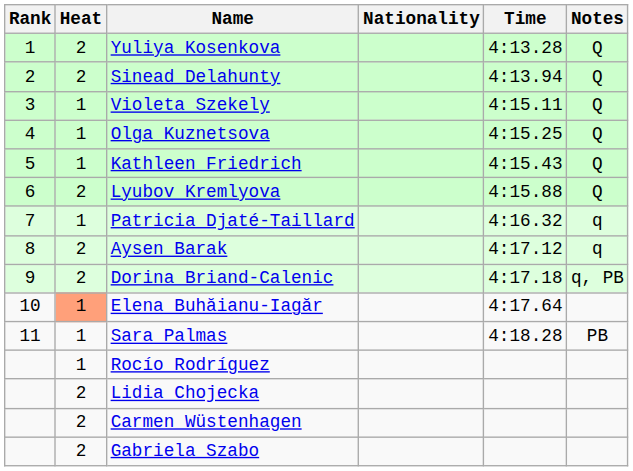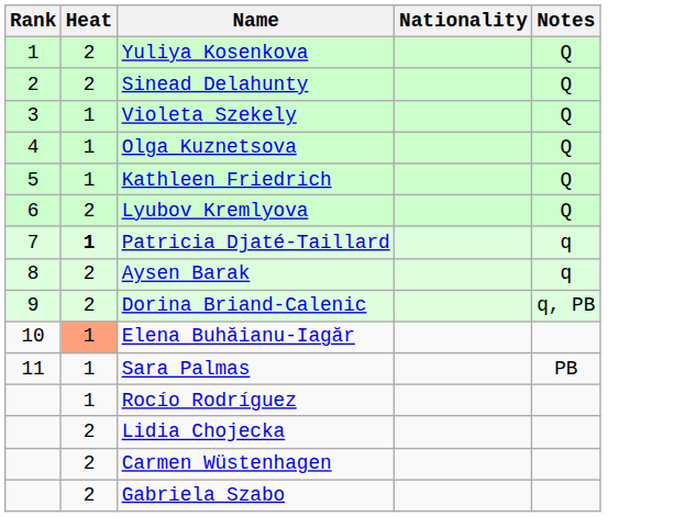 <table class="wikitable sortable" style="text-align:center">
 <tr>
 <th>Rank</th>
 <th>Heat</th>
 <th>Name</th>
 <th>Nationality</th>
-<th>Time</th>
 <th>Notes</th>
 </tr>
 <tr bgcolor=ccffcc>
 <td>1</td>
 <td>2</td>
 <td align="left"><a href='#'>Yuliya Kosenkova</a></td>
 <td align=left></td>
-<td>4:13.28</td>
 <td>Q</td>
 </tr>
 <tr bgcolor=ccffcc>
 <td>2</td>
 <td>2</td>
 <td align="left"><a href='#'>Sinead Delahunty</a></td>
 <td align=left></td>
-<td>4:13.94</td>
 <td>Q</td>
 </tr>
 <tr bgcolor=ccffcc>
 <td>3</td>
 <td>1</td>
 <td align="left"><a href='#'>Violeta Szekely</a></td>
 <td align=left></td>
-<td>4:15.11</td>
 <td>Q</td>
 </tr>
 <tr bgcolor=ccffcc>
 <td>4</td>
 <td>1</td>
 <td align="left"><a href='#'>Olga Kuznetsova</a></td>
 <td align=left></td>
-<td>4:15.25</td>
 <td>Q</td>
 </tr>
 <tr bgcolor=ccffcc>
 <td>5</td>
 <td>1</td>
 <td align="left"><a href='#'>Kathleen Friedrich</a></td>
 <td align=left></td>
-<td>4:15.43</td>
 <td>Q</td>
 </tr>
 <tr bgcolor=ccffcc>
 <td>6</td>
 <td>2</td>
 <td align="left"><a href='#'>Lyubov Kremlyova</a></td>
 <td align=left></td>
-<td>4:15.88</td>
 <td>Q</td>
 </tr>
 <tr bgcolor=ddffdd>
 <td>7</td>
-<td>1</td>
+<td><strong>1</strong></td>
 <td align="left"><a href='#'>Patricia Djaté-Taillard</a></td>
 <td align=left></td>
-<td>4:16.32</td>
 <td>q</td>
 </tr>
 <tr bgcolor=ddffdd>
 <td>8</td>
 <td>2</td>
 <td align="left"><a href='#'>Aysen Barak</a></td>
 <td align=left></td>
-<td>4:17.12</td>
 <td>q</td>
 </tr>
 <tr bgcolor=ddffdd>
 <td>9</td>
 <td>2</td>
 <td align="left"><a href='#'>Dorina Briand-Calenic</a></td>
 <td align=left></td>
-<td>4:17.18</td>
 <td>q, PB</td>
 </tr>
 <tr>
 <td>10</td>
 <td style="background: lightsalmon;">1</td>
 <td align="left"><a href='#'>Elena Buhăianu-Iagăr</a></td>
 <td align=left></td>
-<td>4:17.64</td>
 <td></td>
 </tr>
 <tr>
 <td>11</td>
 <td>1</td>
 <td align="left"><a href='#'>Sara Palmas</a></td>
 <td align=left></td>
-<td>4:18.28</td>
 <td>PB</td>
 </tr>
 <tr>
 <td></td>
 <td>1</td>
 <td align="left"><a href='#'>Rocío Rodríguez</a></td>
 <td align=left></td>
 <td></td>
-<td></td>
 </tr>
 <tr>
 <td></td>
 <td>2</td>
 <td align="left"><a href='#'>Lidia Chojecka</a></td>
 <td align=left></td>
-<td></td>
 <td></td>
 </tr>
 <tr>
 <td></td>
 <td>2</td>
 <td align="left"><a href='#'>Carmen Wüstenhagen</a></td>
 <td align=left></td>
 <td></td>
-<td></td>
 </tr>
 <tr>
 <td></td>
 <td>2</td>
 <td align="left"><a href='#'>Gabriela Szabo</a></td>
 <td align=left></td>
 <td></td>
-<td></td>
 </tr>
 </table>
